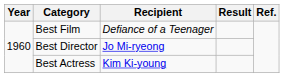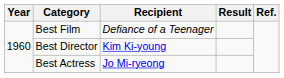 <table class=wikitable>
 <tr>
 <th>Year</th>
 <th>Category</th>
 <th>Recipient</th>
 <th>Result</th>
 <th>Ref.</th>
 </tr>
 <tr>
 <td rowspan=3>1960</td>
 <td>Best Film</td>
 <td><em>Defiance of a Teenager</em></td>
 <td></td>
 <td rowspan=3></td>
 </tr>
 <tr>
 <td>Best Director</td>
-<td><a href='#'>Jo Mi-ryeong</a></td>
+<td><a href='#'>Kim Ki-young</a></td>
 <td></td>
 </tr>
 <tr>
 <td>Best Actress</td>
-<td><a href='#'>Kim Ki-young</a></td>
+<td><a href='#'>Jo Mi-ryeong</a></td>
 <td></td>
 </tr>
 </table>
